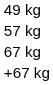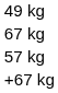 <table>
 <tr>
 <td>49 kg</td>
+<td></td>
+<td></td>
+<td></td>
+</tr>
+<tr>
+<td>67 kg</td>
 <td></td>
 <td></td>
 <td></td>
 </tr>
 <tr>
 <td>57 kg</td>
 <td></td>
 <td></td>
 <td></td>
 </tr>
 <tr>
-<td>67 kg</td>
-<td></td>
-<td></td>
-<td></td>
-</tr>
-<tr>
 <td>+67 kg</td>
 <td></td>
 <td></td>
 <td></td>
 </tr>
 </table>
